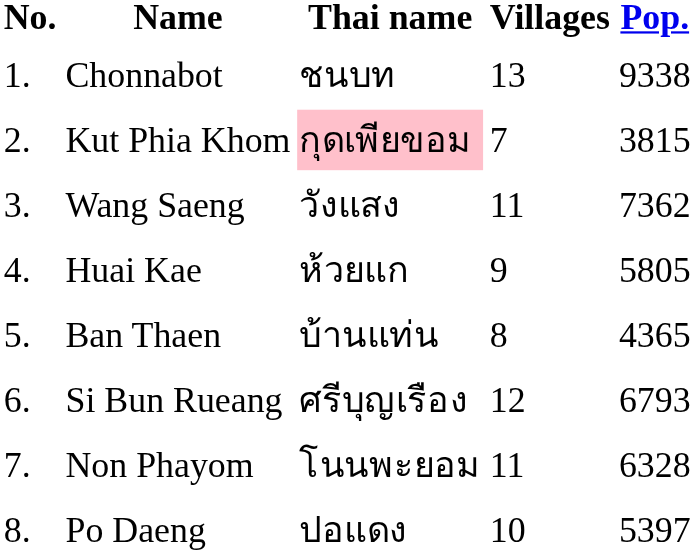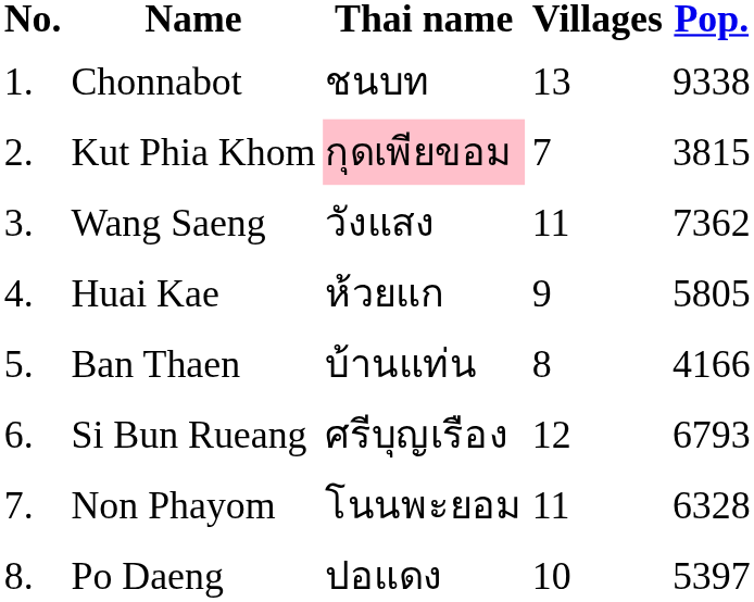 <table>
 <tr>
 <th>No.</th>
 <th>Name</th>
 <th>Thai name</th>
 <th>Villages</th>
 <th><a href='#'>Pop.</a></th>
 </tr>
 <tr>
 <td>1.</td>
 <td>Chonnabot</td>
 <td>ชนบท</td>
 <td>13</td>
 <td>9338</td>
 <td></td>
 </tr>
 <tr>
 <td>2.</td>
 <td>Kut Phia Khom</td>
 <td style="background: pink;">กุดเพียขอม</td>
 <td>7</td>
 <td>3815</td>
 <td></td>
 </tr>
 <tr>
 <td>3.</td>
 <td>Wang Saeng</td>
 <td>วังแสง</td>
 <td>11</td>
 <td>7362</td>
 <td></td>
 </tr>
 <tr>
 <td>4.</td>
 <td>Huai Kae</td>
 <td>ห้วยแก</td>
 <td>9</td>
 <td>5805</td>
 <td></td>
 </tr>
 <tr>
 <td>5.</td>
 <td>Ban Thaen</td>
 <td>บ้านแท่น</td>
 <td>8</td>
-<td>4365</td>
+<td>4166</td>
 <td></td>
 </tr>
 <tr>
 <td>6.</td>
 <td>Si Bun Rueang</td>
 <td>ศรีบุญเรือง</td>
 <td>12</td>
 <td>6793</td>
 <td></td>
 </tr>
 <tr>
 <td>7.</td>
 <td>Non Phayom</td>
 <td>โนนพะยอม</td>
 <td>11</td>
 <td>6328</td>
 <td></td>
 </tr>
 <tr>
 <td>8.</td>
 <td>Po Daeng</td>
 <td>ปอแดง</td>
 <td>10</td>
 <td>5397</td>
 <td></td>
 </tr>
 </table>
